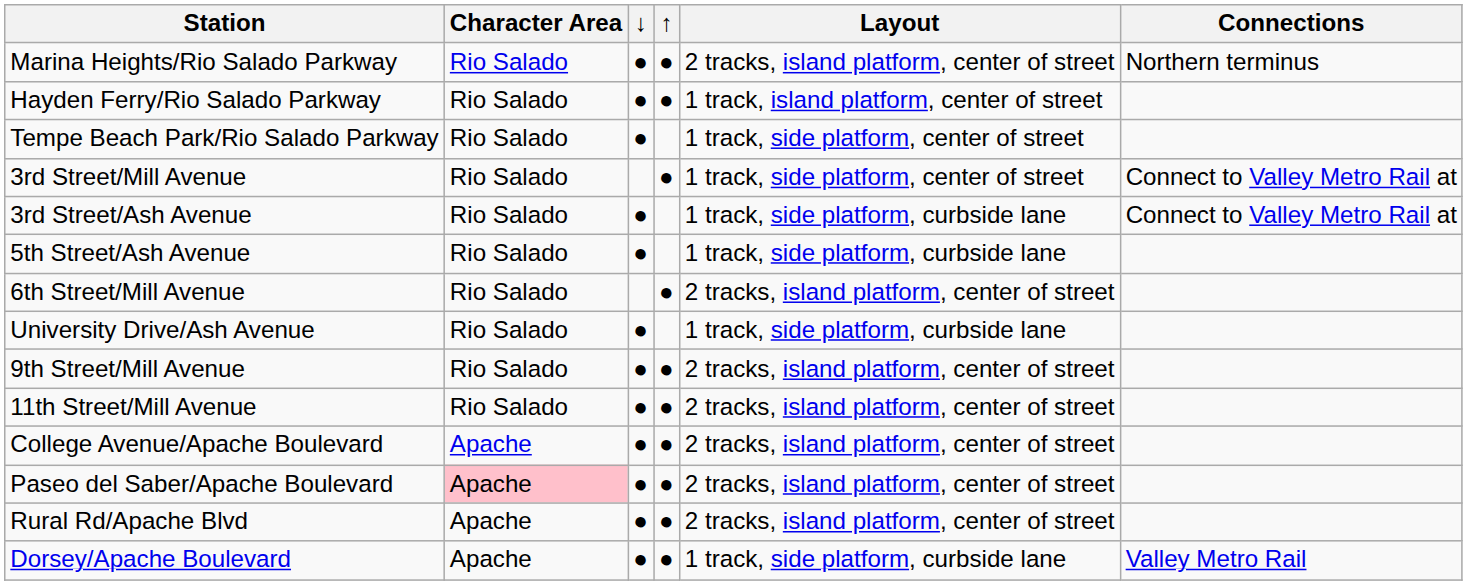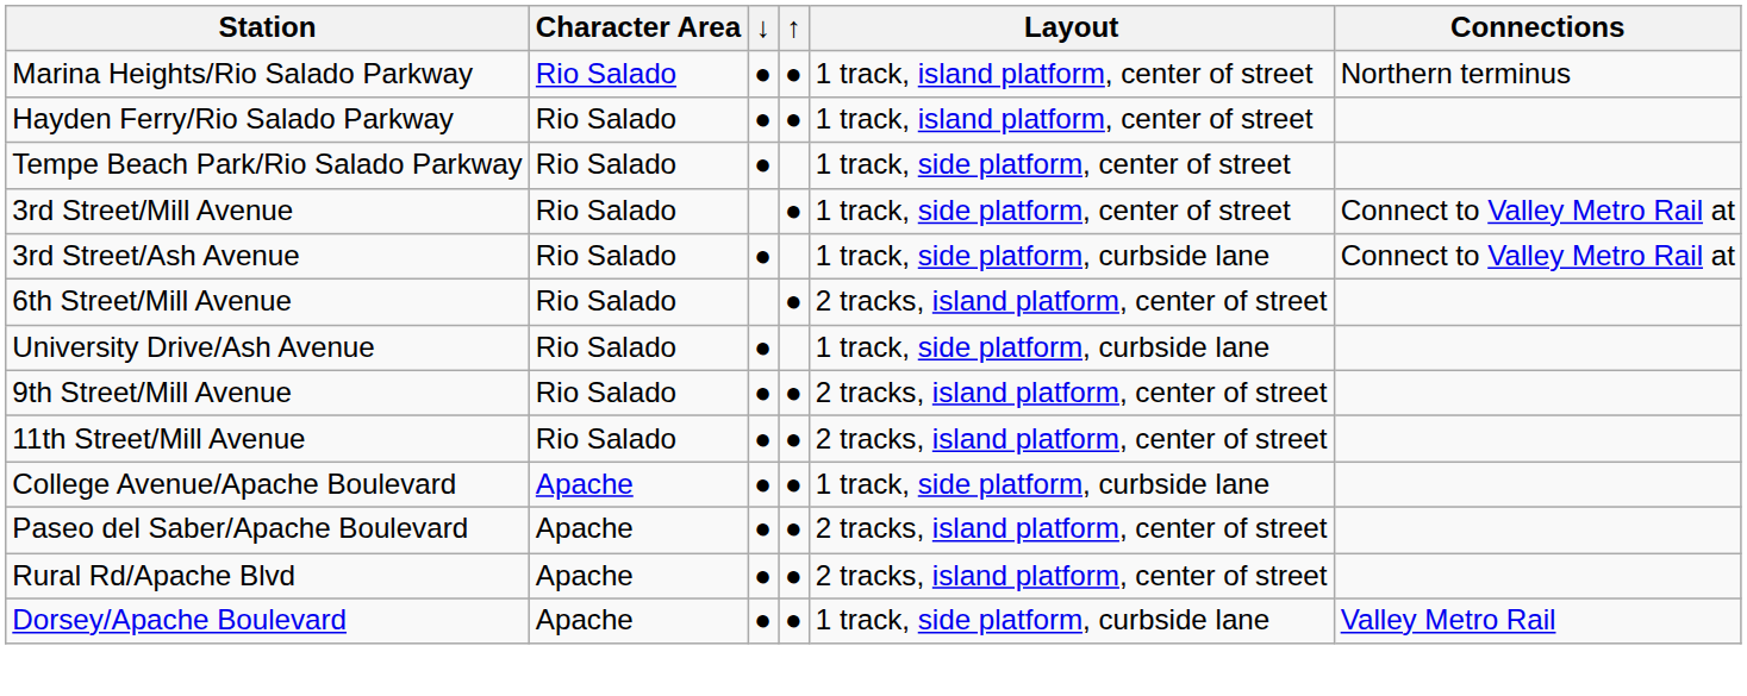 <table class=wikitable>
 <tr>
 <th>Station</th>
 <th>Character Area</th>
 <th>↓</th>
 <th>↑</th>
 <th>Layout</th>
 <th>Connections</th>
 </tr>
 <tr>
 <td>Marina Heights/Rio Salado Parkway</td>
 <td><a href='#'>Rio Salado</a></td>
 <td>●</td>
 <td>●</td>
-<td>2 tracks, <a href='#'>island platform</a>, center of street</td>
+<td>1 track, <a href='#'>island platform</a>, center of street</td>
 <td>Northern terminus</td>
 </tr>
 <tr>
 <td>Hayden Ferry/Rio Salado Parkway</td>
 <td>Rio Salado</td>
 <td>●</td>
 <td>●</td>
 <td>1 track, <a href='#'>island platform</a>, center of street</td>
 <td></td>
 </tr>
 <tr>
 <td>Tempe Beach Park/Rio Salado Parkway</td>
 <td>Rio Salado</td>
 <td>●</td>
 <td></td>
 <td>1 track, <a href='#'>side platform</a>, center of street</td>
 <td></td>
 </tr>
 <tr>
 <td>3rd Street/Mill Avenue</td>
 <td>Rio Salado</td>
 <td></td>
 <td>●</td>
 <td>1 track, <a href='#'>side platform</a>, center of street</td>
 <td>Connect to <a href='#'>Valley Metro Rail</a> at </td>
 </tr>
 <tr>
 <td>3rd Street/Ash Avenue</td>
 <td>Rio Salado</td>
 <td>●</td>
 <td></td>
 <td>1 track, <a href='#'>side platform</a>, curbside lane</td>
 <td>Connect to <a href='#'>Valley Metro Rail</a> at </td>
-</tr>
-<tr>
-<td>5th Street/Ash Avenue</td>
-<td>Rio Salado</td>
-<td>●</td>
-<td></td>
-<td>1 track, <a href='#'>side platform</a>, curbside lane</td>
-<td></td>
 </tr>
 <tr>
 <td>6th Street/Mill Avenue</td>
 <td>Rio Salado</td>
 <td></td>
 <td>●</td>
 <td>2 tracks, <a href='#'>island platform</a>, center of street</td>
 <td></td>
 </tr>
 <tr>
 <td>University Drive/Ash Avenue</td>
 <td>Rio Salado</td>
 <td>●</td>
 <td></td>
 <td>1 track, <a href='#'>side platform</a>, curbside lane</td>
 <td></td>
 </tr>
 <tr>
 <td>9th Street/Mill Avenue</td>
 <td>Rio Salado</td>
 <td>●</td>
 <td>●</td>
 <td>2 tracks, <a href='#'>island platform</a>, center of street</td>
 <td></td>
 </tr>
 <tr>
 <td>11th Street/Mill Avenue</td>
 <td>Rio Salado</td>
 <td>●</td>
 <td>●</td>
 <td>2 tracks, <a href='#'>island platform</a>, center of street</td>
 <td></td>
 </tr>
 <tr>
 <td>College Avenue/Apache Boulevard</td>
 <td><a href='#'>Apache</a></td>
 <td>●</td>
 <td>●</td>
-<td>2 tracks, <a href='#'>island platform</a>, center of street</td>
+<td>1 track, <a href='#'>side platform</a>, curbside lane</td>
 <td></td>
 </tr>
 <tr>
 <td>Paseo del Saber/Apache Boulevard</td>
-<td style="background: pink;">Apache</td>
+<td>Apache</td>
 <td>●</td>
 <td>●</td>
 <td>2 tracks, <a href='#'>island platform</a>, center of street</td>
 <td></td>
 </tr>
 <tr>
 <td>Rural Rd/Apache Blvd</td>
 <td>Apache</td>
 <td>●</td>
 <td>●</td>
 <td>2 tracks, <a href='#'>island platform</a>, center of street</td>
 <td></td>
 </tr>
 <tr>
 <td><a href='#'>Dorsey/Apache Boulevard</a></td>
 <td>Apache</td>
 <td>●</td>
 <td>●</td>
 <td>1 track, <a href='#'>side platform</a>, curbside lane</td>
 <td><a href='#'>Valley Metro Rail</a></td>
 </tr>
 </table>
